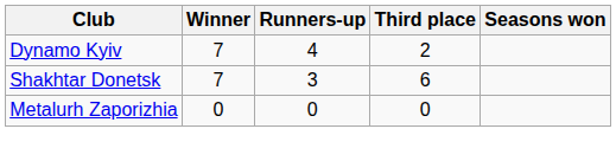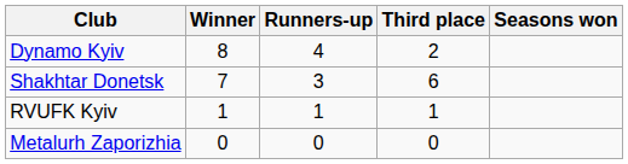 <table class="wikitable">
 <tr>
 <th>Club</th>
 <th>Winner</th>
 <th>Runners-up</th>
 <th>Third place</th>
 <th>Seasons won</th>
 </tr>
 <tr>
 <td><a href='#'>Dynamo Kyiv</a></td>
-<td align=center>7</td>
+<td align=center>8</td>
 <td align=center>4</td>
 <td align=center>2</td>
 <td></td>
 </tr>
 <tr>
 <td><a href='#'>Shakhtar Donetsk</a></td>
 <td align=center>7</td>
 <td align=center>3</td>
 <td align=center>6</td>
 <td></td>
 </tr>
 <tr>
+<td>RVUFK Kyiv</td>
+<td align=center>1</td>
+<td align=center>1</td>
+<td align=center>1</td>
+<td></td>
+</tr>
+<tr>
 <td><a href='#'>Metalurh Zaporizhia</a></td>
 <td align=center>0</td>
 <td align=center>0</td>
 <td align=center>0</td>
 <td></td>
 </tr>
 <tr>
 </tr>
 </table>
